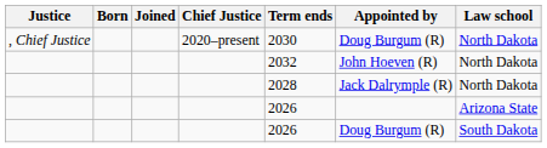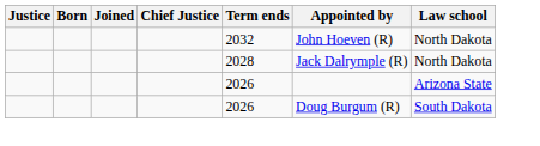 <table class="wikitable sortable">
 <tr>
 <th>Justice</th>
 <th>Born</th>
 <th>Joined</th>
 <th>Chief Justice</th>
 <th>Term ends</th>
 <th>Appointed by</th>
 <th>Law school</th>
-</tr>
-<tr>
-<td>, <em>Chief Justice</em></td>
-<td></td>
-<td></td>
-<td>2020–present</td>
-<td>2030</td>
-<td><a href='#'>Doug Burgum</a> (R)</td>
-<td><a href='#'>North Dakota</a></td>
 </tr>
 <tr>
 <td></td>
 <td></td>
 <td></td>
 <td align="center"></td>
 <td>2032</td>
 <td><a href='#'>John Hoeven</a> (R)</td>
 <td>North Dakota</td>
 </tr>
 <tr>
 <td></td>
 <td></td>
 <td></td>
 <td align="center"></td>
 <td>2028</td>
 <td><a href='#'>Jack Dalrymple</a> (R)</td>
 <td>North Dakota</td>
 </tr>
 <tr>
 <td></td>
 <td></td>
 <td></td>
 <td align="center"></td>
 <td>2026</td>
 <td></td>
 <td><a href='#'>Arizona State</a></td>
 </tr>
 <tr>
 <td></td>
 <td></td>
 <td></td>
 <td align="center"></td>
 <td>2026</td>
 <td><a href='#'>Doug Burgum</a> (R)</td>
 <td><a href='#'>South Dakota</a></td>
 </tr>
 </table>
